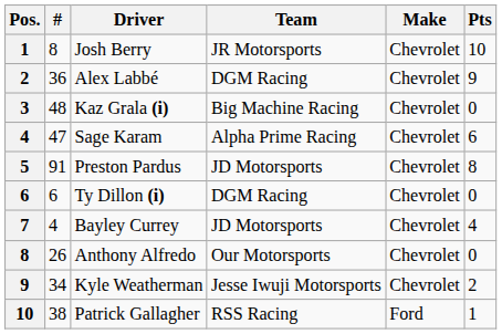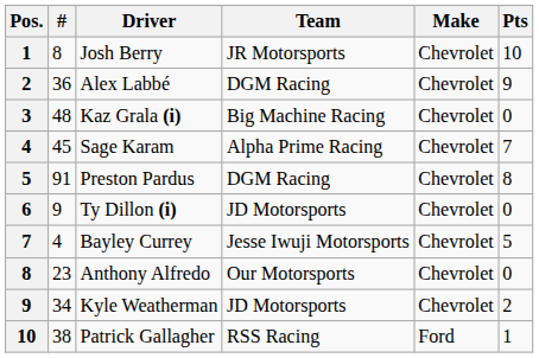 <table class="wikitable" style="font-size:95%">
 <tr>
 <th>Pos.</th>
 <th>#</th>
 <th>Driver</th>
 <th>Team</th>
 <th>Make</th>
 <th>Pts</th>
 </tr>
 <tr>
 <th>1</th>
 <td>8</td>
 <td>Josh Berry</td>
 <td>JR Motorsports</td>
 <td>Chevrolet</td>
 <td>10</td>
 </tr>
 <tr>
 <th>2</th>
 <td>36</td>
 <td>Alex Labbé</td>
 <td>DGM Racing</td>
 <td>Chevrolet</td>
 <td>9</td>
 </tr>
 <tr>
 <th>3</th>
 <td>48</td>
 <td>Kaz Grala <strong>(i)</strong></td>
 <td>Big Machine Racing</td>
 <td>Chevrolet</td>
 <td>0</td>
 </tr>
 <tr>
 <th>4</th>
-<td>47</td>
+<td>45</td>
 <td>Sage Karam</td>
 <td>Alpha Prime Racing</td>
 <td>Chevrolet</td>
-<td>6</td>
+<td>7</td>
 </tr>
 <tr>
 <th>5</th>
 <td>91</td>
 <td>Preston Pardus</td>
-<td>JD Motorsports</td>
+<td>DGM Racing</td>
 <td>Chevrolet</td>
 <td>8</td>
 </tr>
 <tr>
 <th>6</th>
-<td>6</td>
+<td>9</td>
 <td>Ty Dillon <strong>(i)</strong></td>
-<td>DGM Racing</td>
+<td>JD Motorsports</td>
 <td>Chevrolet</td>
 <td>0</td>
 </tr>
 <tr>
 <th>7</th>
 <td>4</td>
 <td>Bayley Currey</td>
-<td>JD Motorsports</td>
+<td>Jesse Iwuji Motorsports</td>
 <td>Chevrolet</td>
-<td>4</td>
+<td>5</td>
 </tr>
 <tr>
 <th>8</th>
-<td>26</td>
+<td>23</td>
 <td>Anthony Alfredo</td>
 <td>Our Motorsports</td>
 <td>Chevrolet</td>
 <td>0</td>
 </tr>
 <tr>
 <th>9</th>
 <td>34</td>
 <td>Kyle Weatherman</td>
-<td>Jesse Iwuji Motorsports</td>
+<td>JD Motorsports</td>
 <td>Chevrolet</td>
 <td>2</td>
 </tr>
 <tr>
 <th>10</th>
 <td>38</td>
 <td>Patrick Gallagher</td>
 <td>RSS Racing</td>
 <td>Ford</td>
 <td>1</td>
 </tr>
 </table>
